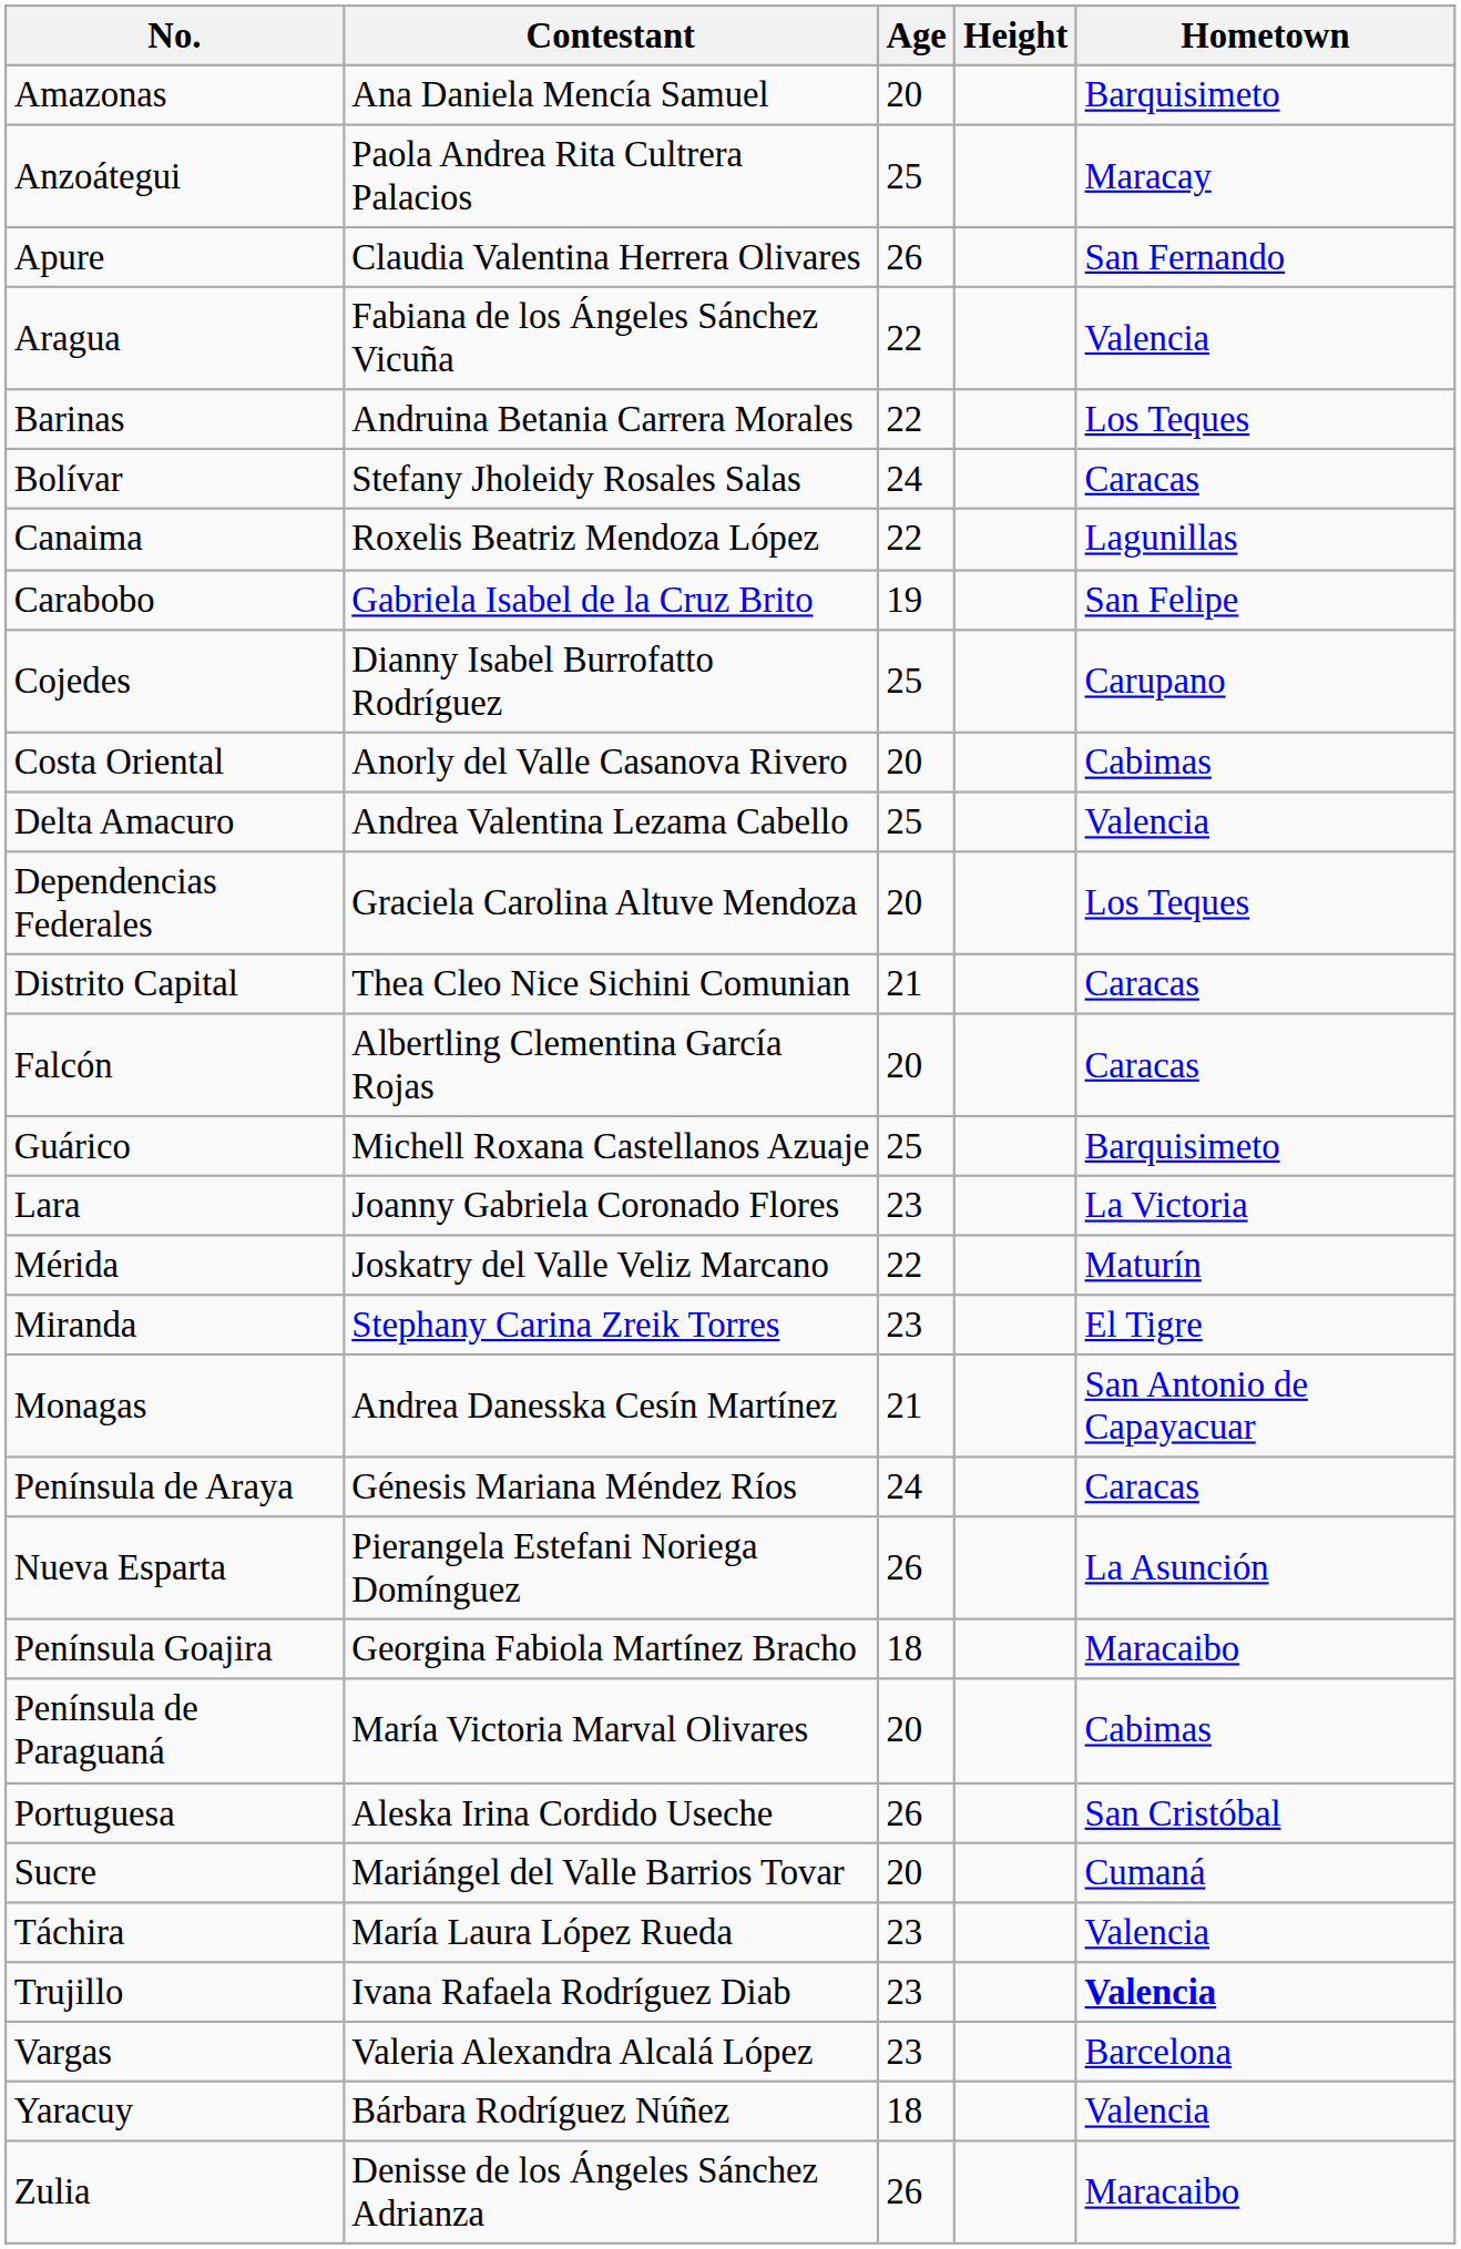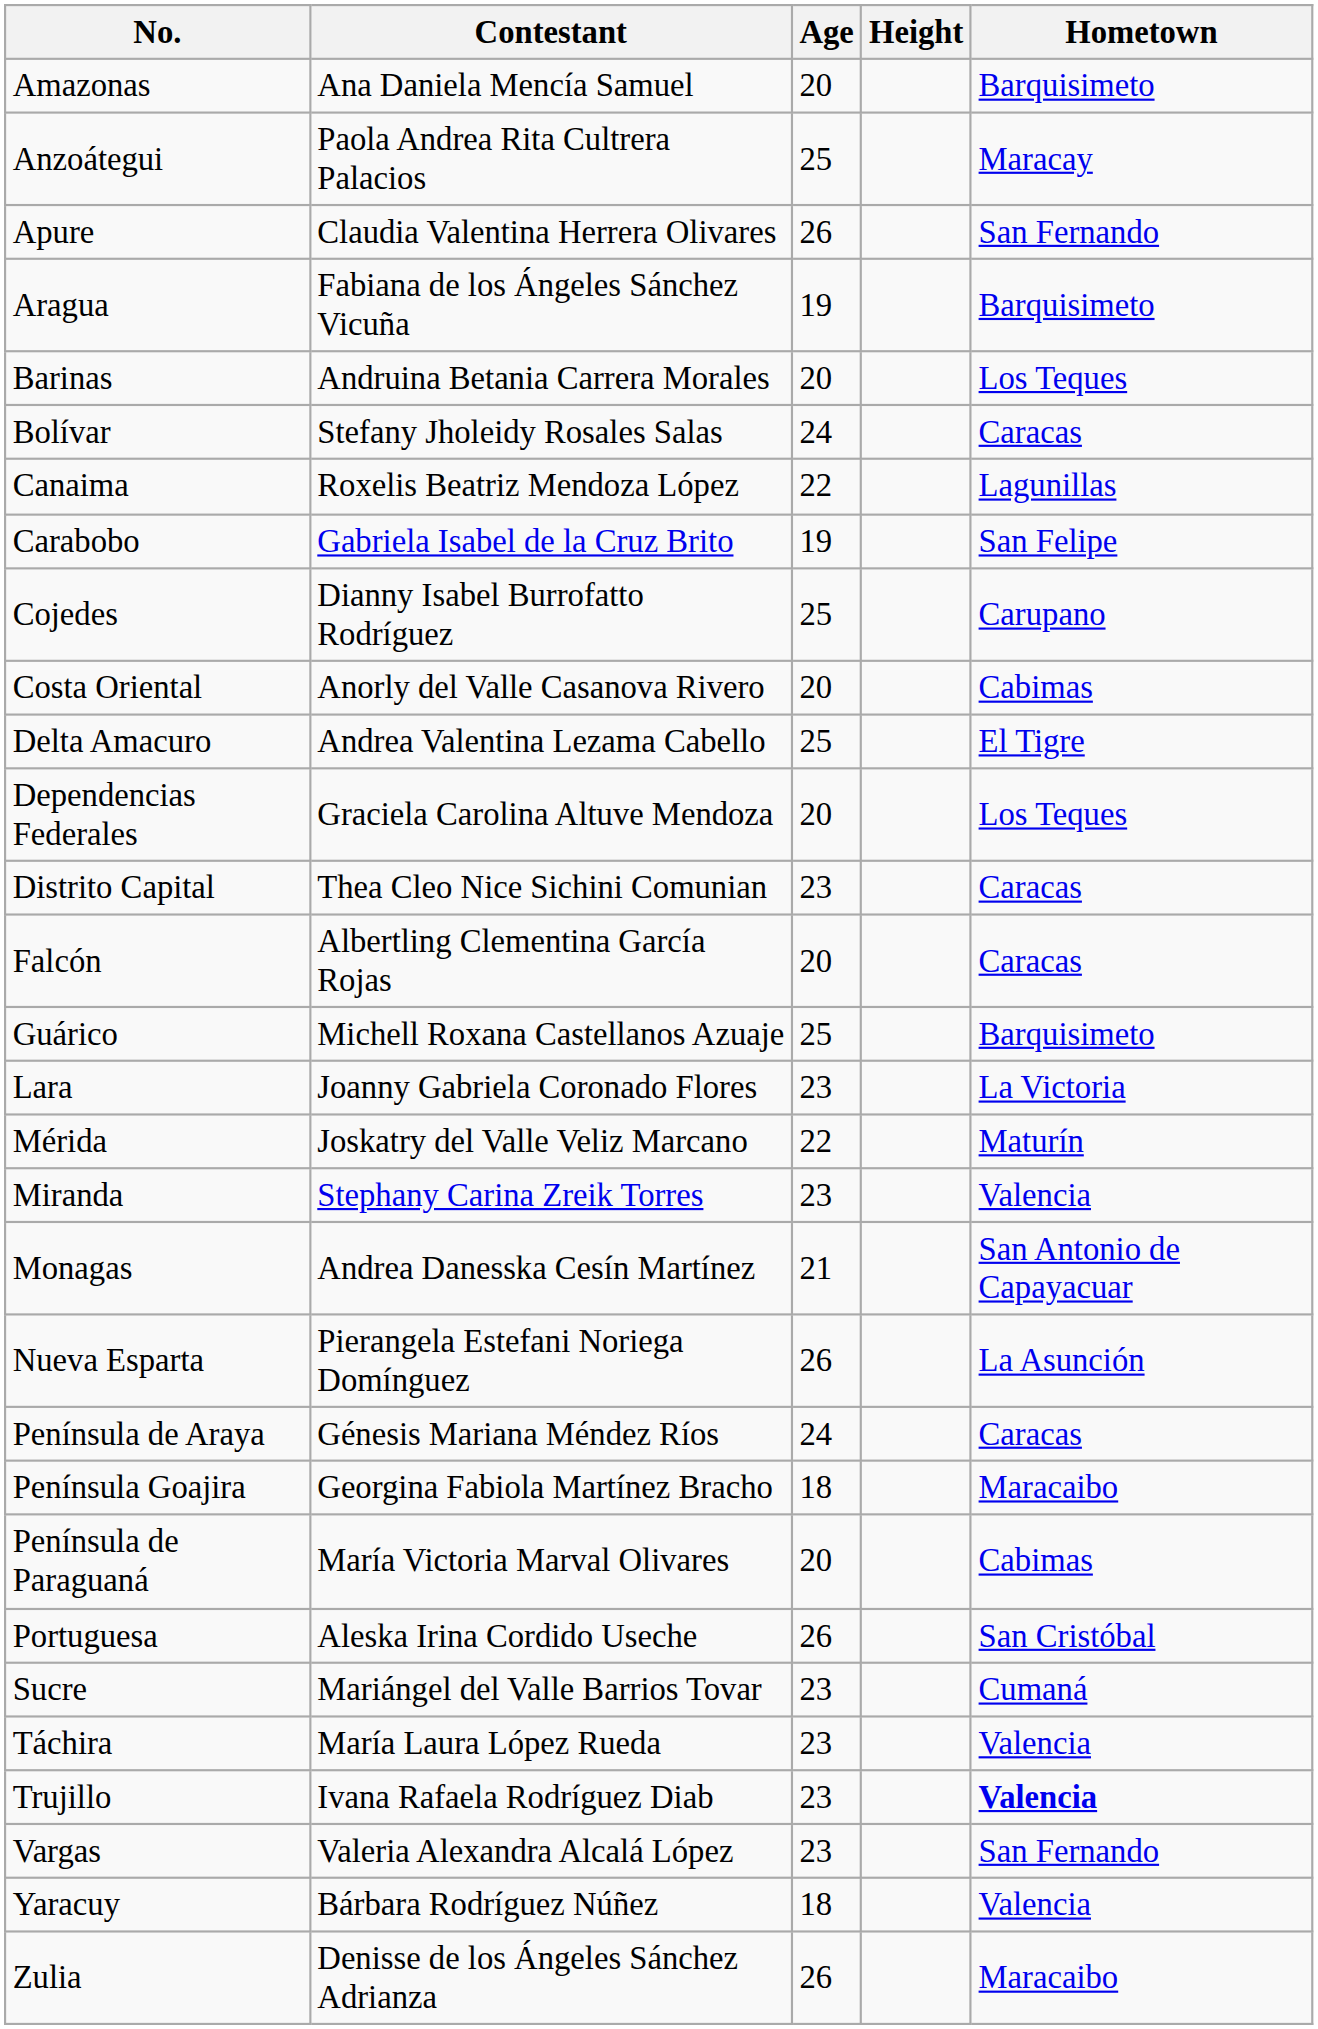 <table class="wikitable sortable" style="font-size: 95%;">
 <tr>
 <th>No.</th>
 <th>Contestant</th>
 <th>Age</th>
 <th>Height</th>
 <th>Hometown</th>
 </tr>
 <tr>
 <td>Amazonas</td>
 <td>Ana Daniela Mencía Samuel</td>
 <td>20</td>
 <td></td>
 <td><a href='#'>Barquisimeto</a></td>
 </tr>
 <tr>
 <td>Anzoátegui</td>
 <td>Paola Andrea Rita Cultrera Palacios</td>
 <td>25</td>
 <td></td>
 <td><a href='#'>Maracay</a></td>
 </tr>
 <tr>
 <td>Apure</td>
 <td>Claudia Valentina Herrera Olivares</td>
 <td>26</td>
 <td></td>
 <td><a href='#'>San Fernando</a></td>
 </tr>
 <tr>
 <td>Aragua</td>
 <td>Fabiana de los Ángeles Sánchez Vicuña</td>
-<td>22</td>
+<td>19</td>
 <td></td>
-<td><a href='#'>Valencia</a></td>
+<td><a href='#'>Barquisimeto</a></td>
 </tr>
 <tr>
 <td>Barinas</td>
 <td>Andruina Betania Carrera Morales</td>
-<td>22</td>
+<td>20</td>
 <td></td>
 <td><a href='#'>Los Teques</a></td>
 </tr>
 <tr>
 <td>Bolívar</td>
 <td>Stefany Jholeidy Rosales Salas</td>
 <td>24</td>
 <td></td>
 <td><a href='#'>Caracas</a></td>
 </tr>
 <tr>
 <td>Canaima</td>
 <td>Roxelis Beatriz Mendoza López</td>
 <td>22</td>
 <td></td>
 <td><a href='#'>Lagunillas</a></td>
 </tr>
 <tr>
 <td>Carabobo</td>
 <td><a href='#'>Gabriela Isabel de la Cruz Brito</a></td>
 <td>19</td>
 <td></td>
 <td><a href='#'>San Felipe</a></td>
 </tr>
 <tr>
 <td>Cojedes</td>
 <td>Dianny Isabel Burrofatto Rodríguez</td>
 <td>25</td>
 <td></td>
 <td><a href='#'>Carupano</a></td>
 </tr>
 <tr>
 <td>Costa Oriental</td>
 <td>Anorly del Valle Casanova Rivero</td>
 <td>20</td>
 <td></td>
 <td><a href='#'>Cabimas</a></td>
 </tr>
 <tr>
 <td>Delta Amacuro</td>
 <td>Andrea Valentina Lezama Cabello</td>
 <td>25</td>
 <td></td>
-<td><a href='#'>Valencia</a></td>
+<td><a href='#'>El Tigre</a></td>
 </tr>
 <tr>
 <td>Dependencias Federales</td>
 <td>Graciela Carolina Altuve Mendoza</td>
 <td>20</td>
 <td></td>
 <td><a href='#'>Los Teques</a></td>
 </tr>
 <tr>
 <td>Distrito Capital</td>
 <td>Thea Cleo Nice Sichini Comunian</td>
-<td>21</td>
+<td>23</td>
 <td></td>
 <td><a href='#'>Caracas</a></td>
 </tr>
 <tr>
 <td>Falcón</td>
 <td>Albertling Clementina García Rojas</td>
 <td>20</td>
 <td></td>
 <td><a href='#'>Caracas</a></td>
 </tr>
 <tr>
 <td>Guárico</td>
 <td>Michell Roxana Castellanos Azuaje</td>
 <td>25</td>
 <td></td>
 <td><a href='#'>Barquisimeto</a></td>
 </tr>
 <tr>
 <td>Lara</td>
 <td>Joanny Gabriela Coronado Flores</td>
 <td>23</td>
 <td></td>
 <td><a href='#'>La Victoria</a></td>
 </tr>
 <tr>
 <td>Mérida</td>
 <td>Joskatry del Valle Veliz Marcano</td>
 <td>22</td>
 <td></td>
 <td><a href='#'>Maturín</a></td>
 </tr>
 <tr>
 <td>Miranda</td>
 <td><a href='#'>Stephany Carina Zreik Torres</a></td>
 <td>23</td>
 <td></td>
-<td><a href='#'>El Tigre</a></td>
+<td><a href='#'>Valencia</a></td>
 </tr>
 <tr>
 <td>Monagas</td>
 <td>Andrea Danesska Cesín Martínez</td>
 <td>21</td>
 <td></td>
 <td><a href='#'>San Antonio de Capayacuar</a></td>
 </tr>
 <tr>
+<td>Nueva Esparta</td>
+<td>Pierangela Estefani Noriega Domínguez</td>
+<td>26</td>
+<td></td>
+<td><a href='#'>La Asunción</a></td>
+</tr>
+<tr>
 <td>Península de Araya</td>
 <td>Génesis Mariana Méndez Ríos</td>
 <td>24</td>
 <td></td>
 <td><a href='#'>Caracas</a></td>
-</tr>
-<tr>
-<td>Nueva Esparta</td>
-<td>Pierangela Estefani Noriega Domínguez</td>
-<td>26</td>
-<td></td>
-<td><a href='#'>La Asunción</a></td>
 </tr>
 <tr>
 <td>Península Goajira</td>
 <td>Georgina Fabiola Martínez Bracho</td>
 <td>18</td>
 <td></td>
 <td><a href='#'>Maracaibo</a></td>
 </tr>
 <tr>
 <td>Península de Paraguaná</td>
 <td>María Victoria Marval Olivares</td>
 <td>20</td>
 <td></td>
 <td><a href='#'>Cabimas</a></td>
 </tr>
 <tr>
 <td>Portuguesa</td>
 <td>Aleska Irina Cordido Useche</td>
 <td>26</td>
 <td></td>
 <td><a href='#'>San Cristóbal</a></td>
 </tr>
 <tr>
 <td>Sucre</td>
 <td>Mariángel del Valle Barrios Tovar</td>
-<td>20</td>
+<td>23</td>
 <td></td>
 <td><a href='#'>Cumaná</a></td>
 </tr>
 <tr>
 <td>Táchira</td>
 <td>María Laura López Rueda</td>
 <td>23</td>
 <td></td>
 <td><a href='#'>Valencia</a></td>
 </tr>
 <tr>
 <td>Trujillo</td>
 <td>Ivana Rafaela Rodríguez Diab</td>
 <td>23</td>
 <td></td>
 <td><strong><a href='#'>Valencia</a></strong></td>
 </tr>
 <tr>
 <td>Vargas</td>
 <td>Valeria Alexandra Alcalá López</td>
 <td>23</td>
 <td></td>
-<td><a href='#'>Barcelona</a></td>
+<td><a href='#'>San Fernando</a></td>
 </tr>
 <tr>
 <td>Yaracuy</td>
 <td>Bárbara Rodríguez Núñez</td>
 <td>18</td>
 <td></td>
 <td><a href='#'>Valencia</a></td>
 </tr>
 <tr>
 <td>Zulia</td>
 <td>Denisse de los Ángeles Sánchez Adrianza</td>
 <td>26</td>
 <td></td>
 <td><a href='#'>Maracaibo</a></td>
 </tr>
 </table>
